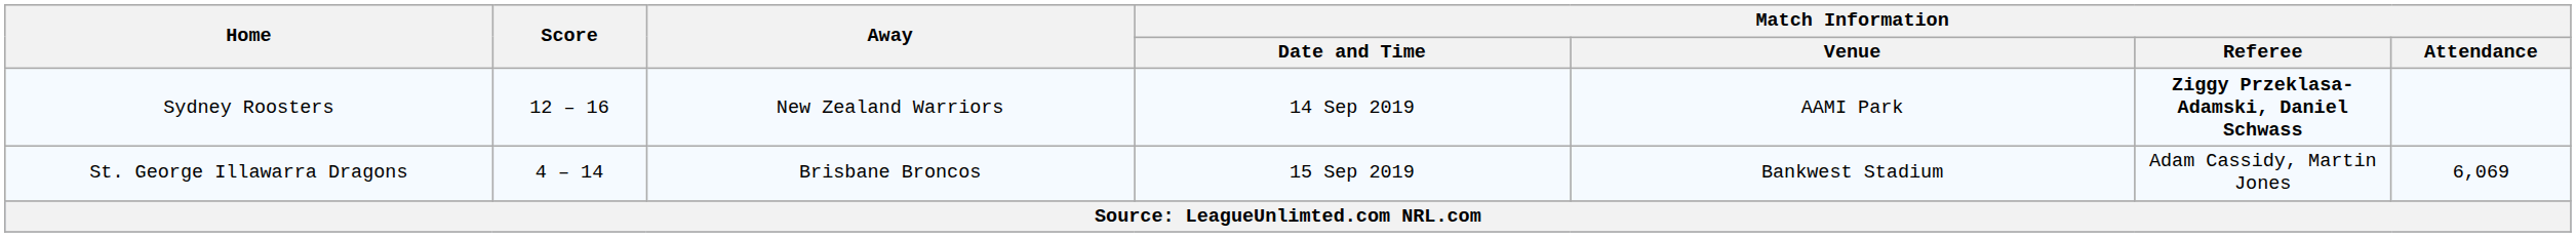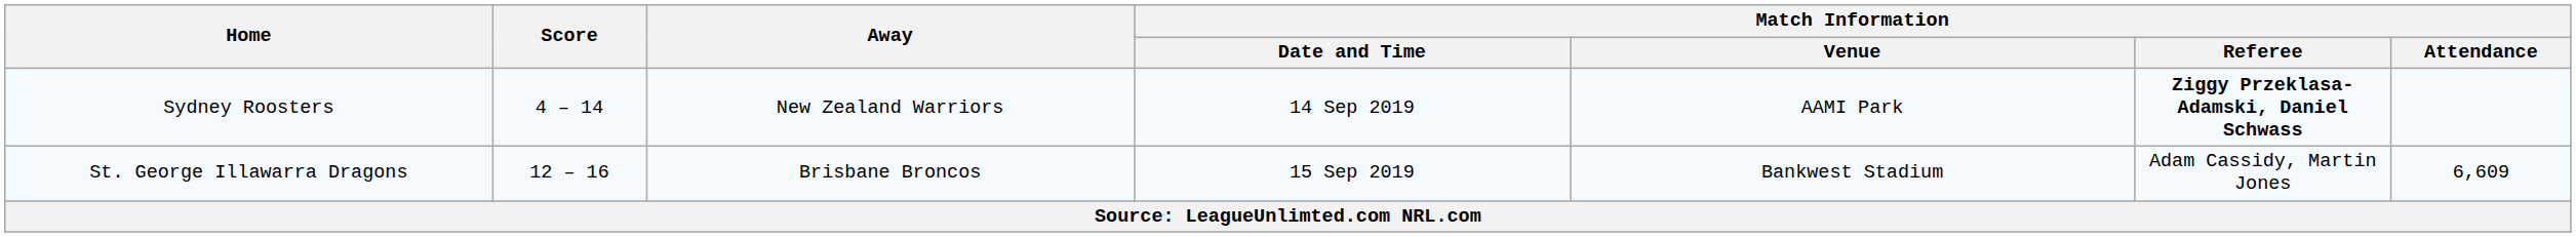 <table class="wikitable" width="100%" style="border-collapse:collapse; font-size:90%; text-align:center;">
 <tr>
 <th rowspan="2" width="19%">Home</th>
 <th rowspan="2" width="6%">Score</th>
 <th rowspan="2" width="19%">Away</th>
 <th colspan="4">Match Information</th>
 </tr>
 <tr bgcolor="#CCCCCC">
 <th width="17%">Date and Time</th>
 <th width="22%">Venue</th>
 <th width="10%">Referee</th>
 <th width="7%">Attendance</th>
 </tr>
 <tr bgcolor="#F5FAFF">
 <td>Sydney Roosters</td>
-<td>12 – 16</td>
+<td>4 – 14</td>
 <td>New Zealand Warriors</td>
 <td>14 Sep 2019</td>
 <td>AAMI Park</td>
 <td><strong>Ziggy Przeklasa-Adamski, Daniel Schwass</strong></td>
 <td></td>
 </tr>
 <tr bgcolor="#F5FAFF">
 <td>St. George Illawarra Dragons</td>
-<td>4 – 14</td>
+<td>12 – 16</td>
 <td>Brisbane Broncos</td>
 <td>15 Sep 2019</td>
 <td>Bankwest Stadium</td>
 <td>Adam Cassidy, Martin Jones</td>
-<td>6,069</td>
+<td>6,609</td>
 </tr>
 <tr bgcolor="#C1D8FF">
 <th colspan="7">Source: LeagueUnlimted.com NRL.com    </th>
 </tr>
 </table>
